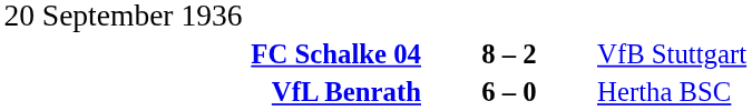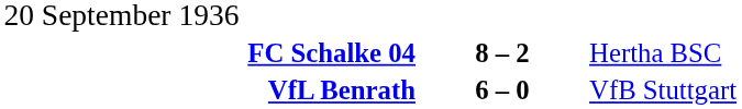 <table width=100% cellspacing=1>
 <tr>
 <th width=25%></th>
 <th width=10%></th>
 <th width=25%></th>
 <th></th>
 </tr>
 <tr>
 <td>20 September 1936</td>
 </tr>
 <tr style=font-size:90%>
 <td align=right><strong><a href='#'>FC Schalke 04</a></strong></td>
 <td align=center><strong>8 – 2</strong></td>
-<td><a href='#'>VfB Stuttgart</a></td>
+<td><a href='#'>Hertha BSC</a></td>
 </tr>
 <tr style=font-size:90%>
 <td align=right><strong><a href='#'>VfL Benrath</a></strong></td>
 <td align=center><strong>6 – 0</strong></td>
-<td><a href='#'>Hertha BSC</a></td>
+<td><a href='#'>VfB Stuttgart</a></td>
 </tr>
 </table>
